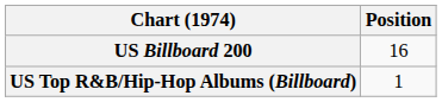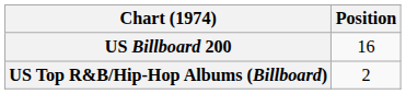 <table class="wikitable sortable plainrowheaders" style="text-align:center">
 <tr>
 <th scope="col">Chart (1974)</th>
 <th scope="col">Position</th>
 </tr>
 <tr>
 <th scope="row">US <em>Billboard</em> 200</th>
 <td>16</td>
 </tr>
 <tr>
 <th scope="row">US Top R&B/Hip-Hop Albums (<em>Billboard</em>)</th>
-<td>1</td>
+<td>2</td>
 </tr>
 </table>
